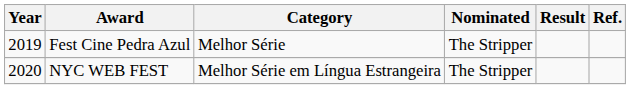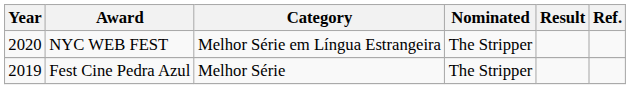 <table class="wikitable" style="table-layout: fixed;">
 <tr>
 <th>Year</th>
 <th>Award</th>
 <th>Category</th>
 <th>Nominated</th>
 <th>Result</th>
 <th>Ref.</th>
+</tr>
+<tr>
+<td>2020</td>
+<td>NYC WEB FEST</td>
+<td>Melhor Série em Língua Estrangeira</td>
+<td>The Stripper</td>
+<td></td>
+<td></td>
+</tr>
+<tr>
 </tr>
 <tr>
 <td>2019</td>
 <td>Fest Cine Pedra Azul</td>
 <td>Melhor Série</td>
 <td>The Stripper</td>
 <td></td>
 <td></td>
 </tr>
 <tr>
 </tr>
-<tr>
-<td>2020</td>
-<td>NYC WEB FEST</td>
-<td>Melhor Série em Língua Estrangeira</td>
-<td>The Stripper</td>
-<td></td>
-<td></td>
-</tr>
-<tr>
-</tr>
 </table>
